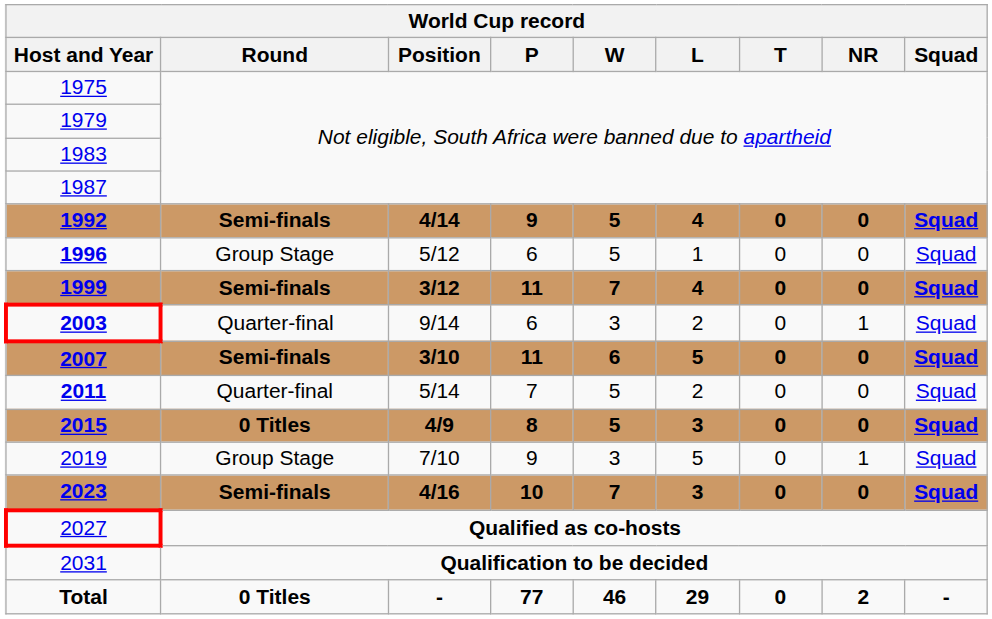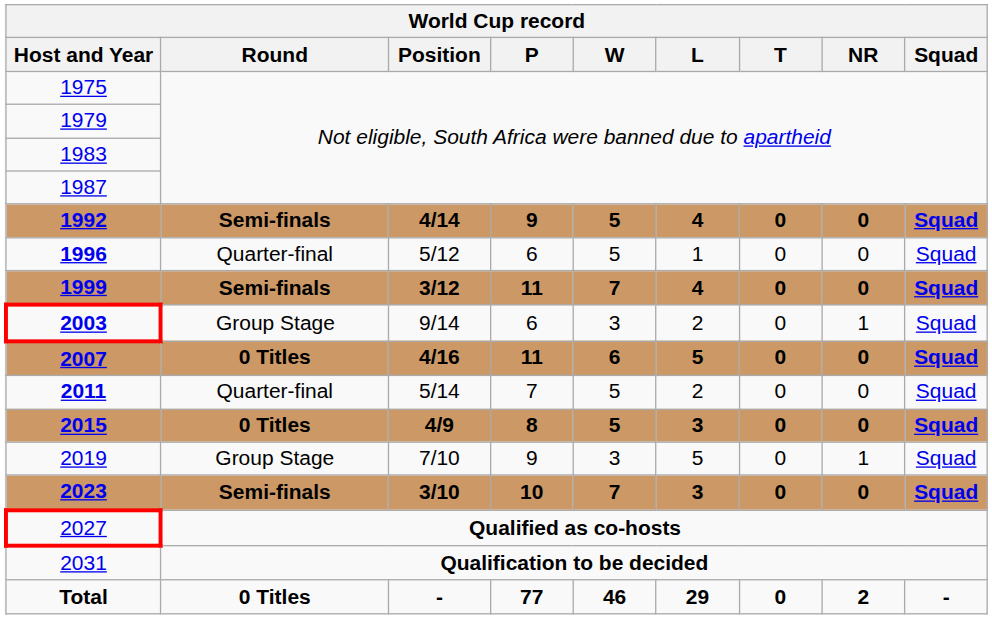 <table class="wikitable" style="text-align: center; width:85%">
 <tr>
 <th colspan=9>World Cup record</th>
 </tr>
 <tr>
 <th width=100>Host and Year</th>
 <th width=150>Round</th>
 <th width=50>Position</th>
 <th width=50>P</th>
 <th width=50>W</th>
 <th width=50>L</th>
 <th width=50>T</th>
 <th width=50>NR</th>
 <th width=50>Squad</th>
 </tr>
 <tr>
 <td> <a href='#'>1975</a></td>
 <td colspan="8" rowspan="4"><em>Not eligible, South Africa were banned due to <a href='#'>apartheid</a></em></td>
 </tr>
 <tr>
 <td> <a href='#'>1979</a></td>
 </tr>
 <tr>
 <td>  <a href='#'>1983</a></td>
 </tr>
 <tr>
 <td>  <a href='#'>1987</a></td>
 </tr>
 <tr bgcolor="#cc9966">
 <td>  <strong><a href='#'>1992</a></strong></td>
 <td><strong>Semi-finals</strong></td>
 <td><strong>4/14</strong></td>
 <td><strong>9</strong></td>
 <td><strong>5</strong></td>
 <td><strong>4</strong></td>
 <td><strong>0</strong></td>
 <td><strong>0</strong></td>
 <td><strong><a href='#'>Squad</a></strong></td>
 </tr>
 <tr>
 <td>   <strong><a href='#'>1996</a></strong></td>
-<td>Group Stage</td>
+<td>Quarter-final</td>
 <td>5/12</td>
 <td>6</td>
 <td>5</td>
 <td>1</td>
 <td>0</td>
 <td>0</td>
 <td><a href='#'>Squad</a></td>
 </tr>
 <tr bgcolor="#cc9966">
 <td>    <strong><a href='#'>1999</a></strong></td>
 <td><strong>Semi-finals</strong></td>
 <td><strong>3/12</strong></td>
 <td><strong>11</strong></td>
 <td><strong>7</strong></td>
 <td><strong>4</strong></td>
 <td><strong>0</strong></td>
 <td><strong>0</strong></td>
 <td><strong><a href='#'>Squad</a></strong></td>
 </tr>
 <tr>
 <td style="border: 3px solid red">   <strong><a href='#'>2003</a></strong></td>
-<td>Quarter-final</td>
+<td>Group Stage</td>
 <td>9/14</td>
 <td>6</td>
 <td>3</td>
 <td>2</td>
 <td>0</td>
 <td>1</td>
 <td><a href='#'>Squad</a></td>
 </tr>
 <tr bgcolor="#cc9966">
 <td> <strong><a href='#'>2007</a></strong></td>
-<td><strong>Semi-finals</strong></td>
-<td><strong>3/10</strong></td>
+<td><strong>0 Titles</strong></td>
+<td><strong>4/16</strong></td>
 <td><strong>11</strong></td>
 <td><strong>6</strong></td>
 <td><strong>5</strong></td>
 <td><strong>0</strong></td>
 <td><strong>0</strong></td>
 <td><strong><a href='#'>Squad</a></strong></td>
 </tr>
 <tr>
 <td>   <strong><a href='#'>2011</a></strong></td>
 <td>Quarter-final</td>
 <td>5/14</td>
 <td>7</td>
 <td>5</td>
 <td>2</td>
 <td>0</td>
 <td>0</td>
 <td><a href='#'>Squad</a></td>
 </tr>
 <tr bgcolor="#cc9966">
 <td>  <strong><a href='#'>2015</a></strong></td>
 <td><strong>0 Titles</strong></td>
 <td><strong>4/9</strong></td>
 <td><strong>8</strong></td>
 <td><strong>5</strong></td>
 <td><strong>3</strong></td>
 <td><strong>0</strong></td>
 <td><strong>0</strong></td>
 <td><strong><a href='#'>Squad</a></strong></td>
 </tr>
 <tr>
 <td>  <a href='#'>2019</a></td>
 <td>Group Stage</td>
 <td>7/10</td>
 <td>9</td>
 <td>3</td>
 <td>5</td>
 <td>0</td>
 <td>1</td>
 <td><a href='#'>Squad</a></td>
 </tr>
 <tr bgcolor="#cc9966">
 <td> <strong><a href='#'>2023</a></strong></td>
 <td><strong>Semi-finals</strong></td>
-<td><strong>4/16</strong></td>
+<td><strong>3/10</strong></td>
 <td><strong>10</strong></td>
 <td><strong>7</strong></td>
 <td><strong>3</strong></td>
 <td><strong>0</strong></td>
 <td><strong>0</strong></td>
 <td><strong><a href='#'>Squad</a></strong></td>
 </tr>
 <tr>
 <td style="border: 3px solid red">   <a href='#'>2027</a></td>
 <td colspan="8"><strong>Qualified as co-hosts</strong></td>
 </tr>
 <tr>
 <td>  <a href='#'>2031</a></td>
 <td colspan="8"><strong>Qualification to be decided</strong></td>
 </tr>
 <tr>
 <td><strong>Total</strong></td>
 <td><strong>0 Titles</strong></td>
 <td><strong>-</strong></td>
 <td><strong>77</strong></td>
 <td><strong>46</strong></td>
 <td><strong>29</strong></td>
 <td><strong>0</strong></td>
 <td><strong>2</strong></td>
 <td><strong>-</strong></td>
 </tr>
 </table>
